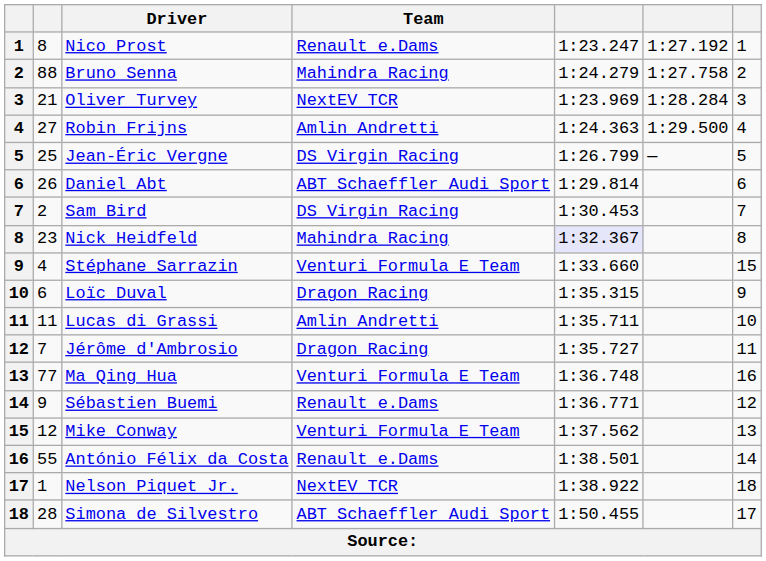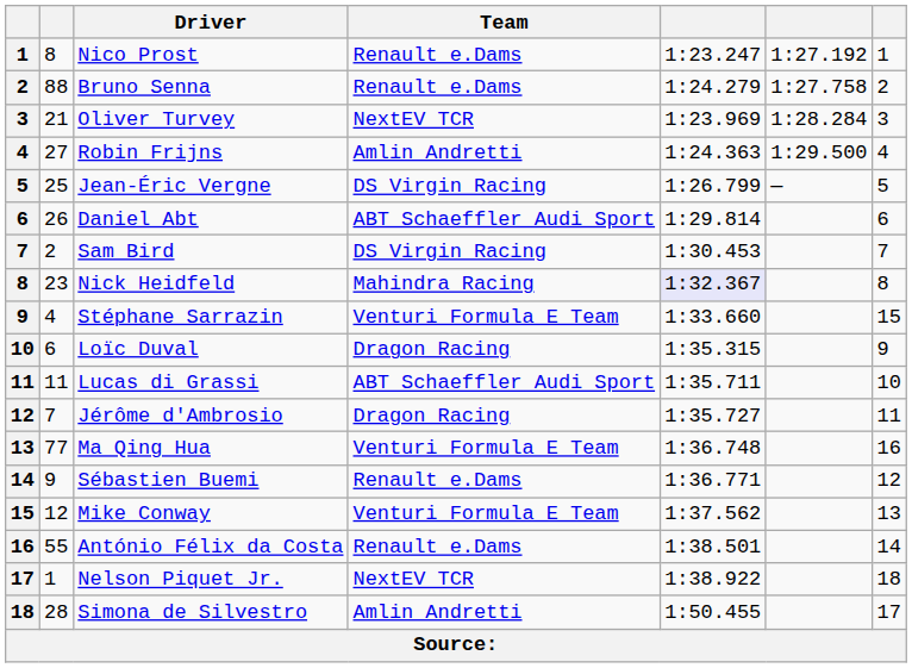 <table class="wikitable">
 <tr>
 <th></th>
 <th></th>
 <th>Driver</th>
 <th>Team</th>
 <th></th>
 <th></th>
 <th></th>
 </tr>
 <tr>
 <th>1</th>
 <td>8</td>
 <td> <a href='#'>Nico Prost</a></td>
 <td><a href='#'>Renault e.Dams</a></td>
 <td>1:23.247</td>
 <td>1:27.192</td>
 <td>1</td>
 </tr>
 <tr>
 <th>2</th>
 <td>88</td>
 <td> <a href='#'>Bruno Senna</a></td>
-<td><a href='#'>Mahindra Racing</a></td>
+<td><a href='#'>Renault e.Dams</a></td>
 <td>1:24.279</td>
 <td>1:27.758</td>
 <td>2</td>
 </tr>
 <tr>
 <th>3</th>
 <td>21</td>
 <td> <a href='#'>Oliver Turvey</a></td>
 <td><a href='#'>NextEV TCR</a></td>
 <td>1:23.969</td>
 <td>1:28.284</td>
 <td>3</td>
 </tr>
 <tr>
 <th>4</th>
 <td>27</td>
 <td> <a href='#'>Robin Frijns</a></td>
 <td><a href='#'>Amlin Andretti</a></td>
 <td>1:24.363</td>
 <td>1:29.500</td>
 <td>4</td>
 </tr>
 <tr>
 <th>5</th>
 <td>25</td>
 <td> <a href='#'>Jean-Éric Vergne</a></td>
 <td><a href='#'>DS Virgin Racing</a></td>
 <td>1:26.799</td>
 <td>—</td>
 <td>5</td>
 </tr>
 <tr>
 <th>6</th>
 <td>26</td>
 <td> <a href='#'>Daniel Abt</a></td>
 <td><a href='#'>ABT Schaeffler Audi Sport</a></td>
 <td>1:29.814</td>
 <td></td>
 <td>6</td>
 </tr>
 <tr>
 <th>7</th>
 <td>2</td>
 <td> <a href='#'>Sam Bird</a></td>
 <td><a href='#'>DS Virgin Racing</a></td>
 <td>1:30.453</td>
 <td></td>
 <td>7</td>
 </tr>
 <tr>
 <th>8</th>
 <td>23</td>
 <td> <a href='#'>Nick Heidfeld</a></td>
 <td><a href='#'>Mahindra Racing</a></td>
 <td style="background: lavender;">1:32.367</td>
 <td></td>
 <td>8</td>
 </tr>
 <tr>
 <th>9</th>
 <td>4</td>
 <td> <a href='#'>Stéphane Sarrazin</a></td>
 <td><a href='#'>Venturi Formula E Team</a></td>
 <td>1:33.660</td>
 <td></td>
 <td>15</td>
 </tr>
 <tr>
 <th>10</th>
 <td>6</td>
 <td> <a href='#'>Loïc Duval</a></td>
 <td><a href='#'>Dragon Racing</a></td>
 <td>1:35.315</td>
 <td></td>
 <td>9</td>
 </tr>
 <tr>
 <th>11</th>
 <td>11</td>
 <td> <a href='#'>Lucas di Grassi</a></td>
-<td><a href='#'>Amlin Andretti</a></td>
+<td><a href='#'>ABT Schaeffler Audi Sport</a></td>
 <td>1:35.711</td>
 <td></td>
 <td>10</td>
 </tr>
 <tr>
 <th>12</th>
 <td>7</td>
 <td> <a href='#'>Jérôme d'Ambrosio</a></td>
 <td><a href='#'>Dragon Racing</a></td>
 <td>1:35.727</td>
 <td></td>
 <td>11</td>
 </tr>
 <tr>
 <th>13</th>
 <td>77</td>
 <td> <a href='#'>Ma Qing Hua</a></td>
 <td><a href='#'>Venturi Formula E Team</a></td>
 <td>1:36.748</td>
 <td></td>
 <td>16</td>
 </tr>
 <tr>
 <th>14</th>
 <td>9</td>
 <td> <a href='#'>Sébastien Buemi</a></td>
 <td><a href='#'>Renault e.Dams</a></td>
 <td>1:36.771</td>
 <td></td>
 <td>12</td>
 </tr>
 <tr>
 <th>15</th>
 <td>12</td>
 <td> <a href='#'>Mike Conway</a></td>
 <td><a href='#'>Venturi Formula E Team</a></td>
 <td>1:37.562</td>
 <td></td>
 <td>13</td>
 </tr>
 <tr>
 <th>16</th>
 <td>55</td>
 <td><a href='#'>António Félix da Costa</a></td>
 <td><a href='#'>Renault e.Dams</a></td>
 <td>1:38.501</td>
 <td></td>
 <td>14</td>
 </tr>
 <tr>
 <th>17</th>
 <td>1</td>
 <td> <a href='#'>Nelson Piquet Jr.</a></td>
 <td><a href='#'>NextEV TCR</a></td>
 <td>1:38.922</td>
 <td></td>
 <td>18</td>
 </tr>
 <tr>
 <th>18</th>
 <td>28</td>
 <td> <a href='#'>Simona de Silvestro</a></td>
-<td><a href='#'>ABT Schaeffler Audi Sport</a></td>
+<td><a href='#'>Amlin Andretti</a></td>
 <td>1:50.455</td>
 <td></td>
 <td>17</td>
 </tr>
 <tr>
 <th colspan="7">Source:</th>
 </tr>
 </table>
